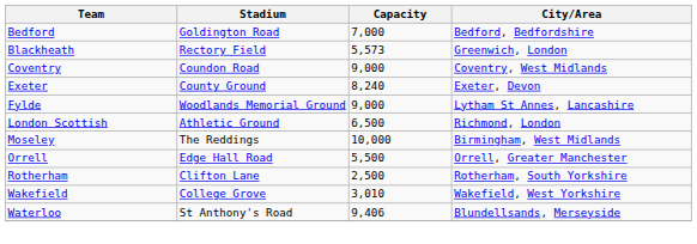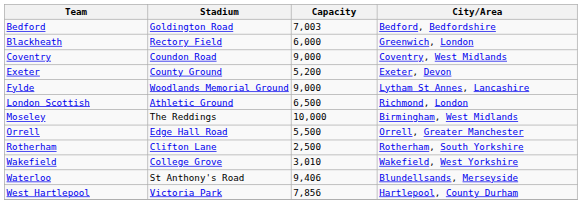 <table class="wikitable sortable">
 <tr>
 <th width=25%>Team</th>
 <th width=25%>Stadium</th>
 <th width=15%>Capacity</th>
 <th width=35%>City/Area</th>
 </tr>
 <tr>
 <td><a href='#'>Bedford</a></td>
 <td><a href='#'>Goldington Road</a></td>
-<td>7,000</td>
+<td>7,003</td>
 <td><a href='#'>Bedford</a>, <a href='#'>Bedfordshire</a></td>
 </tr>
 <tr>
 <td><a href='#'>Blackheath</a></td>
 <td><a href='#'>Rectory Field</a></td>
-<td>5,573</td>
+<td>6,000</td>
 <td><a href='#'>Greenwich</a>, <a href='#'>London</a></td>
 </tr>
 <tr>
 <td><a href='#'>Coventry</a></td>
 <td><a href='#'>Coundon Road</a></td>
 <td>9,000</td>
 <td><a href='#'>Coventry</a>, <a href='#'>West Midlands</a></td>
 </tr>
 <tr>
 <td><a href='#'>Exeter</a></td>
 <td><a href='#'>County Ground</a></td>
-<td>8,240</td>
+<td>5,200</td>
 <td><a href='#'>Exeter</a>, <a href='#'>Devon</a></td>
 </tr>
 <tr>
 <td><a href='#'>Fylde</a></td>
 <td><a href='#'>Woodlands Memorial Ground</a></td>
 <td>9,000</td>
 <td><a href='#'>Lytham St Annes</a>, <a href='#'>Lancashire</a></td>
 </tr>
 <tr>
 <td><a href='#'>London Scottish</a></td>
 <td><a href='#'>Athletic Ground</a></td>
 <td>6,500</td>
 <td><a href='#'>Richmond</a>, <a href='#'>London</a></td>
 </tr>
 <tr>
 <td><a href='#'>Moseley</a></td>
 <td>The Reddings</td>
 <td>10,000</td>
 <td><a href='#'>Birmingham</a>, <a href='#'>West Midlands</a></td>
 </tr>
 <tr>
 <td><a href='#'>Orrell</a></td>
 <td><a href='#'>Edge Hall Road</a></td>
 <td>5,500</td>
 <td><a href='#'>Orrell</a>, <a href='#'>Greater Manchester</a></td>
 </tr>
 <tr>
 <td><a href='#'>Rotherham</a></td>
 <td><a href='#'>Clifton Lane</a></td>
 <td>2,500</td>
 <td><a href='#'>Rotherham</a>, <a href='#'>South Yorkshire</a></td>
 </tr>
 <tr>
 <td><a href='#'>Wakefield</a></td>
 <td><a href='#'>College Grove</a></td>
 <td>3,010</td>
 <td><a href='#'>Wakefield</a>, <a href='#'>West Yorkshire</a></td>
 </tr>
 <tr>
 <td><a href='#'>Waterloo</a></td>
 <td>St Anthony's Road</td>
 <td>9,406</td>
 <td><a href='#'>Blundellsands</a>, <a href='#'>Merseyside</a></td>
 </tr>
 <tr>
+<td><a href='#'>West Hartlepool</a></td>
+<td><a href='#'>Victoria Park</a></td>
+<td>7,856</td>
+<td><a href='#'>Hartlepool</a>, <a href='#'>County Durham</a></td>
+</tr>
+<tr>
 </tr>
 </table>
